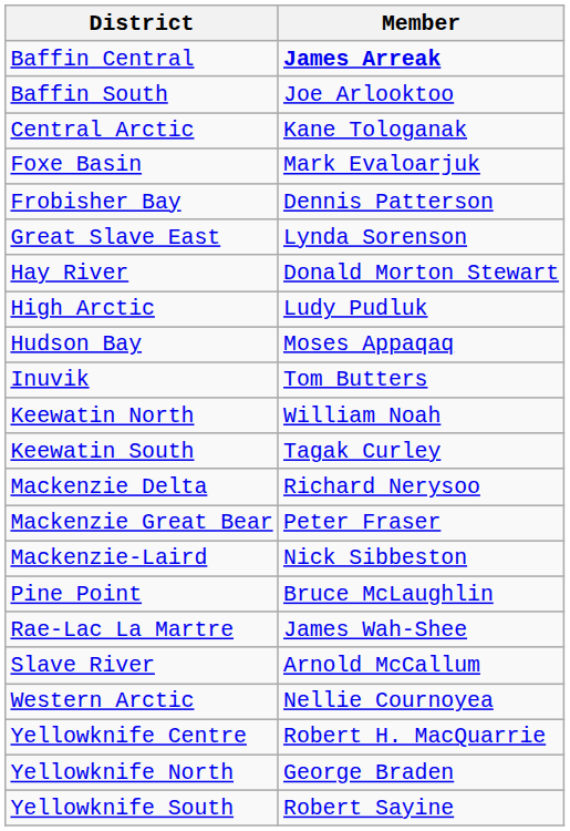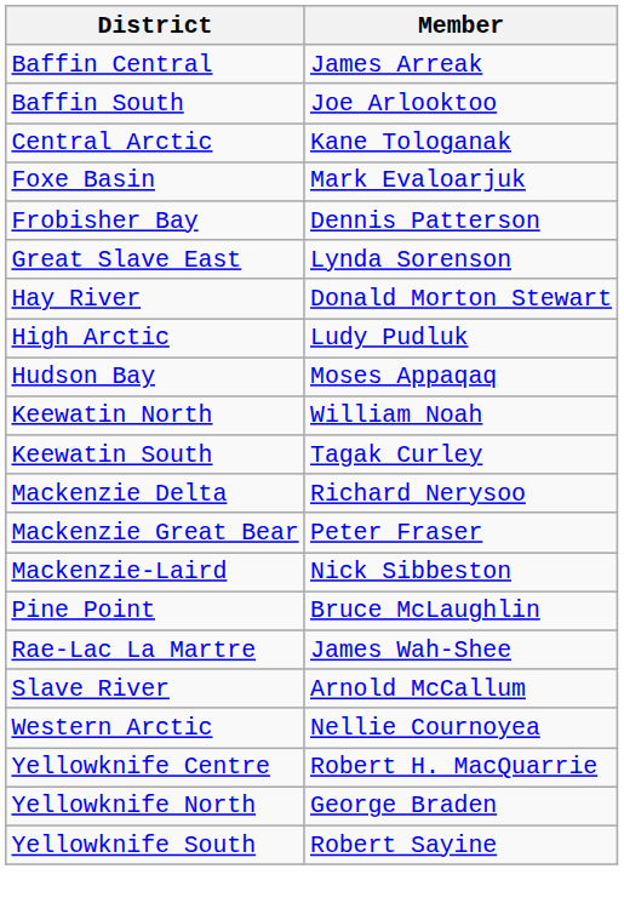 <table class="wikitable">
 <tr>
 <th>District</th>
 <th>Member</th>
 </tr>
 <tr>
 <td><a href='#'>Baffin Central</a></td>
-<td><strong><a href='#'>James Arreak</a></strong></td>
+<td><a href='#'>James Arreak</a></td>
 </tr>
 <tr>
 <td><a href='#'>Baffin South</a></td>
 <td><a href='#'>Joe Arlooktoo</a></td>
 </tr>
 <tr>
 <td><a href='#'>Central Arctic</a></td>
 <td><a href='#'>Kane Tologanak</a></td>
 </tr>
 <tr>
 <td><a href='#'>Foxe Basin</a></td>
 <td><a href='#'>Mark Evaloarjuk</a></td>
 </tr>
 <tr>
 <td><a href='#'>Frobisher Bay</a></td>
 <td><a href='#'>Dennis Patterson</a></td>
 </tr>
 <tr>
 <td><a href='#'>Great Slave East</a></td>
 <td><a href='#'>Lynda Sorenson</a></td>
 </tr>
 <tr>
 <td><a href='#'>Hay River</a></td>
 <td><a href='#'>Donald Morton Stewart</a></td>
 </tr>
 <tr>
 <td><a href='#'>High Arctic</a></td>
 <td><a href='#'>Ludy Pudluk</a></td>
 </tr>
 <tr>
 <td><a href='#'>Hudson Bay</a></td>
 <td><a href='#'>Moses Appaqaq</a></td>
-</tr>
-<tr>
-<td><a href='#'>Inuvik</a></td>
-<td><a href='#'>Tom Butters</a></td>
 </tr>
 <tr>
 <td><a href='#'>Keewatin North</a></td>
 <td><a href='#'>William Noah</a></td>
 </tr>
 <tr>
 <td><a href='#'>Keewatin South</a></td>
 <td><a href='#'>Tagak Curley</a></td>
 </tr>
 <tr>
 <td><a href='#'>Mackenzie Delta</a></td>
 <td><a href='#'>Richard Nerysoo</a></td>
 </tr>
 <tr>
 <td><a href='#'>Mackenzie Great Bear</a></td>
 <td><a href='#'>Peter Fraser</a></td>
 </tr>
 <tr>
 <td><a href='#'>Mackenzie-Laird</a></td>
 <td><a href='#'>Nick Sibbeston</a></td>
 </tr>
 <tr>
 <td><a href='#'>Pine Point</a></td>
 <td><a href='#'>Bruce McLaughlin</a></td>
 </tr>
 <tr>
 <td><a href='#'>Rae-Lac La Martre</a></td>
 <td><a href='#'>James Wah-Shee</a></td>
 </tr>
 <tr>
 <td><a href='#'>Slave River</a></td>
 <td><a href='#'>Arnold McCallum</a></td>
 </tr>
 <tr>
 <td><a href='#'>Western Arctic</a></td>
 <td><a href='#'>Nellie Cournoyea</a></td>
 </tr>
 <tr>
 <td><a href='#'>Yellowknife Centre</a></td>
 <td><a href='#'>Robert H. MacQuarrie</a></td>
 </tr>
 <tr>
 <td><a href='#'>Yellowknife North</a></td>
 <td><a href='#'>George Braden</a></td>
 </tr>
 <tr>
 <td><a href='#'>Yellowknife South</a></td>
 <td><a href='#'>Robert Sayine</a></td>
 </tr>
 </table>
